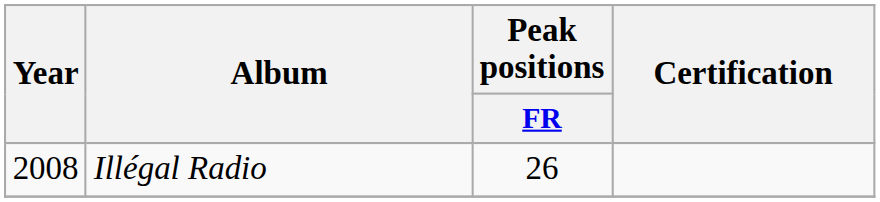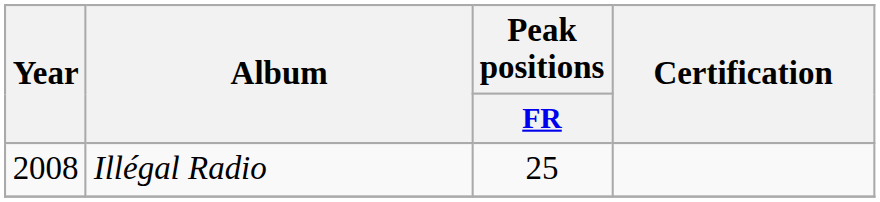 <table class="wikitable">
 <tr>
 <th align="center" rowspan="2" width="10">Year</th>
 <th align="center" rowspan="2" width="180">Album</th>
 <th align="center" colspan="1" width="30">Peak positions</th>
 <th align="center" rowspan="2" width="120">Certification</th>
 </tr>
 <tr>
 <th scope="col" style="width:3em;font-size:90%;"><a href='#'>FR</a><br></th>
 </tr>
 <tr>
 <td align="center" rowspan="1">2008</td>
 <td><em>Illégal Radio</em></td>
-<td align="center">26</td>
+<td align="center">25</td>
 <td align="center"></td>
 </tr>
 <tr>
 </tr>
 </table>
